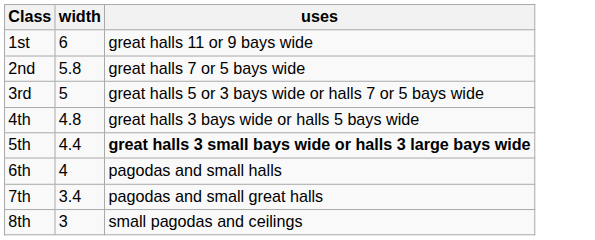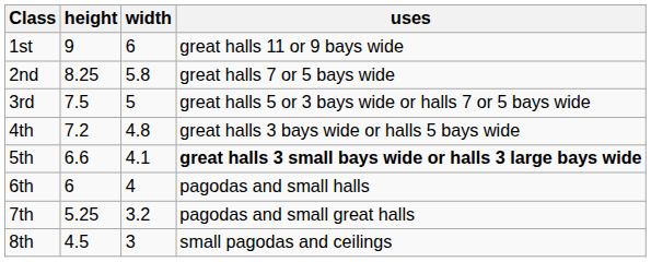 <table class="wikitable">
 <tr>
 <th>Class</th>
+<th>height</th>
 <th>width</th>
 <th>uses</th>
 </tr>
 <tr>
 <td>1st</td>
+<td>9</td>
 <td>6</td>
 <td>great halls 11 or 9 bays wide</td>
 </tr>
 <tr>
 <td>2nd</td>
+<td>8.25</td>
 <td>5.8</td>
 <td>great halls 7 or 5 bays wide</td>
 </tr>
 <tr>
 <td>3rd</td>
+<td>7.5</td>
 <td>5</td>
 <td>great halls 5 or 3 bays wide or halls 7 or 5 bays wide</td>
 </tr>
 <tr>
 <td>4th</td>
+<td>7.2</td>
 <td>4.8</td>
 <td>great halls 3 bays wide or halls 5 bays wide</td>
 </tr>
 <tr>
 <td>5th</td>
-<td>4.4</td>
+<td>6.6</td>
+<td>4.1</td>
 <td><strong>great halls 3 small bays wide or halls 3 large bays wide</strong></td>
 </tr>
 <tr>
 <td>6th</td>
+<td>6</td>
 <td>4</td>
 <td>pagodas and small halls</td>
 </tr>
 <tr>
 <td>7th</td>
-<td>3.4</td>
+<td>5.25</td>
+<td>3.2</td>
 <td>pagodas and small great halls</td>
 </tr>
 <tr>
 <td>8th</td>
+<td>4.5</td>
 <td>3</td>
 <td>small pagodas and ceilings</td>
 </tr>
 </table>
